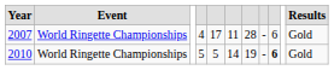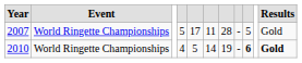 <table style="font-size: 95%; text-align: center;" class="wikitable alternance2">
 <tr>
 <th scope="col" style="background: #e0e0e0;">Year</th>
 <th scope="col" style="background: #e0e0e0;">Event</th>
 <td rowspan="99" style="background: #fff;"></td>
 <th scope="col" style="background: #e0e0e0;"></th>
 <th scope="col" style="background: #e0e0e0;"></th>
 <th scope="col" style="background: #e0e0e0;"></th>
 <th scope="col" style="background: #e0e0e0;"></th>
 <th scope="col" style="background: #e0e0e0;"></th>
 <th scope="col" style="background: #e0e0e0;"></th>
 <td rowspan="99" style="background: #fff;"></td>
 <th scope="col" style="background: #e0e0e0;">Results</th>
 </tr>
 <tr>
 <td><a href='#'>2007</a></td>
 <td align="left"><a href='#'>World Ringette Championships</a></td>
-<td>4</td>
+<td>5</td>
 <td>17</td>
 <td>11</td>
 <td>28</td>
 <td>-</td>
-<td>6</td>
+<td>5</td>
 <td align="left"> Gold</td>
 </tr>
 <tr>
 <td><a href='#'>2010</a></td>
 <td align="left">World Ringette Championships</td>
-<td>5</td>
+<td>4</td>
 <td>5</td>
 <td>14</td>
 <td>19</td>
 <td>-</td>
 <td><strong>6</strong></td>
-<td align="left"> Gold</td>
+<td align="left"><strong> Gold</strong></td>
 </tr>
 </table>
